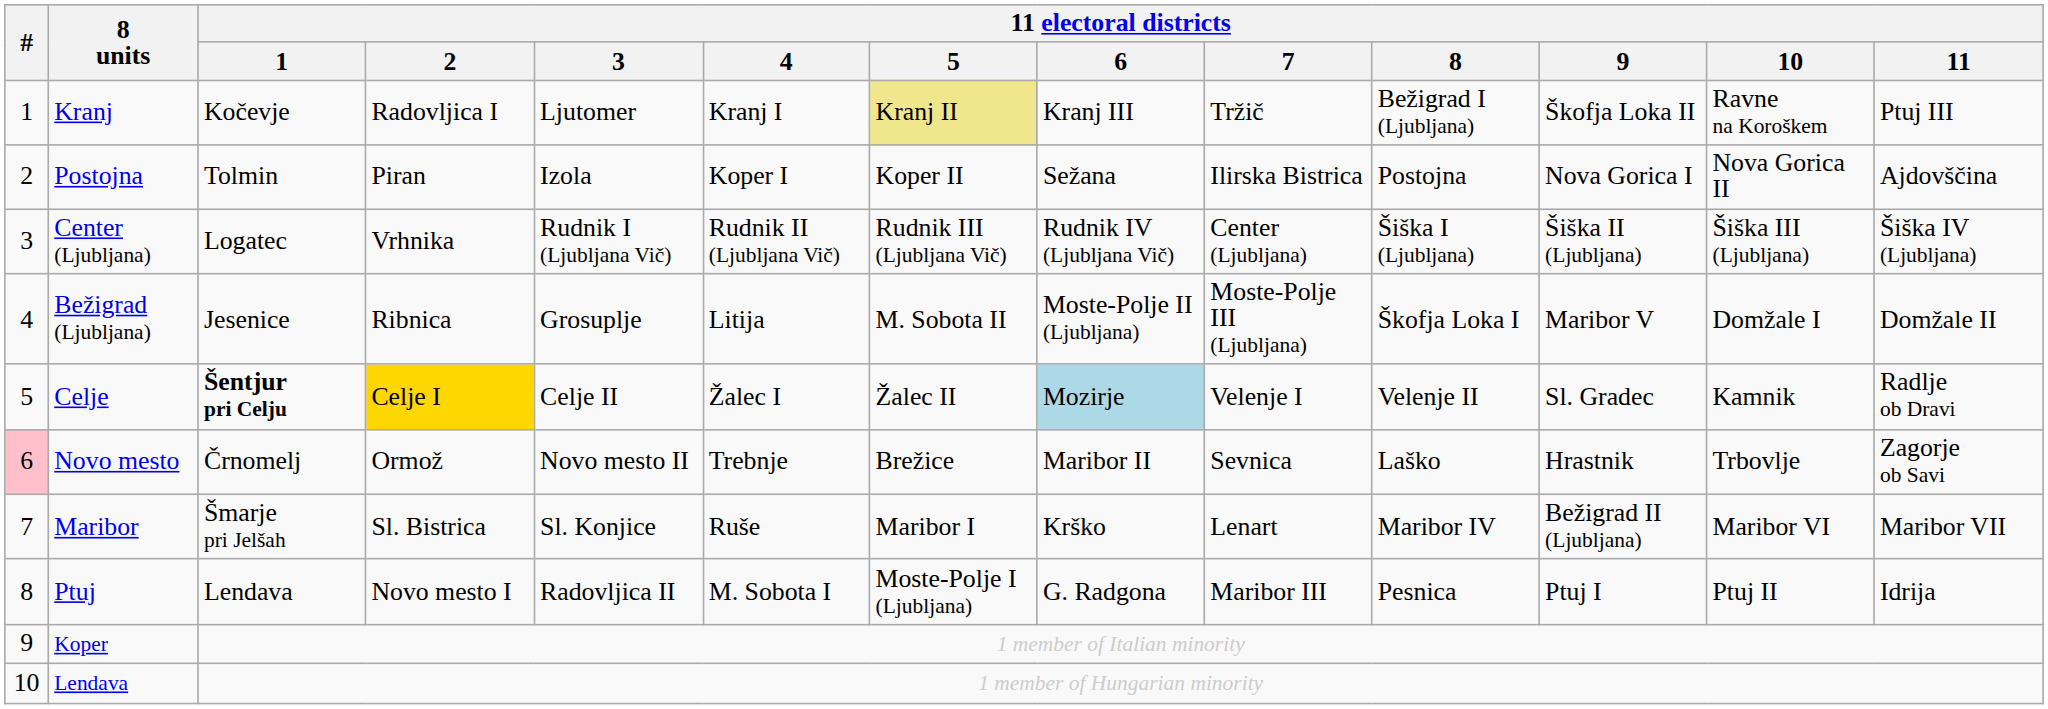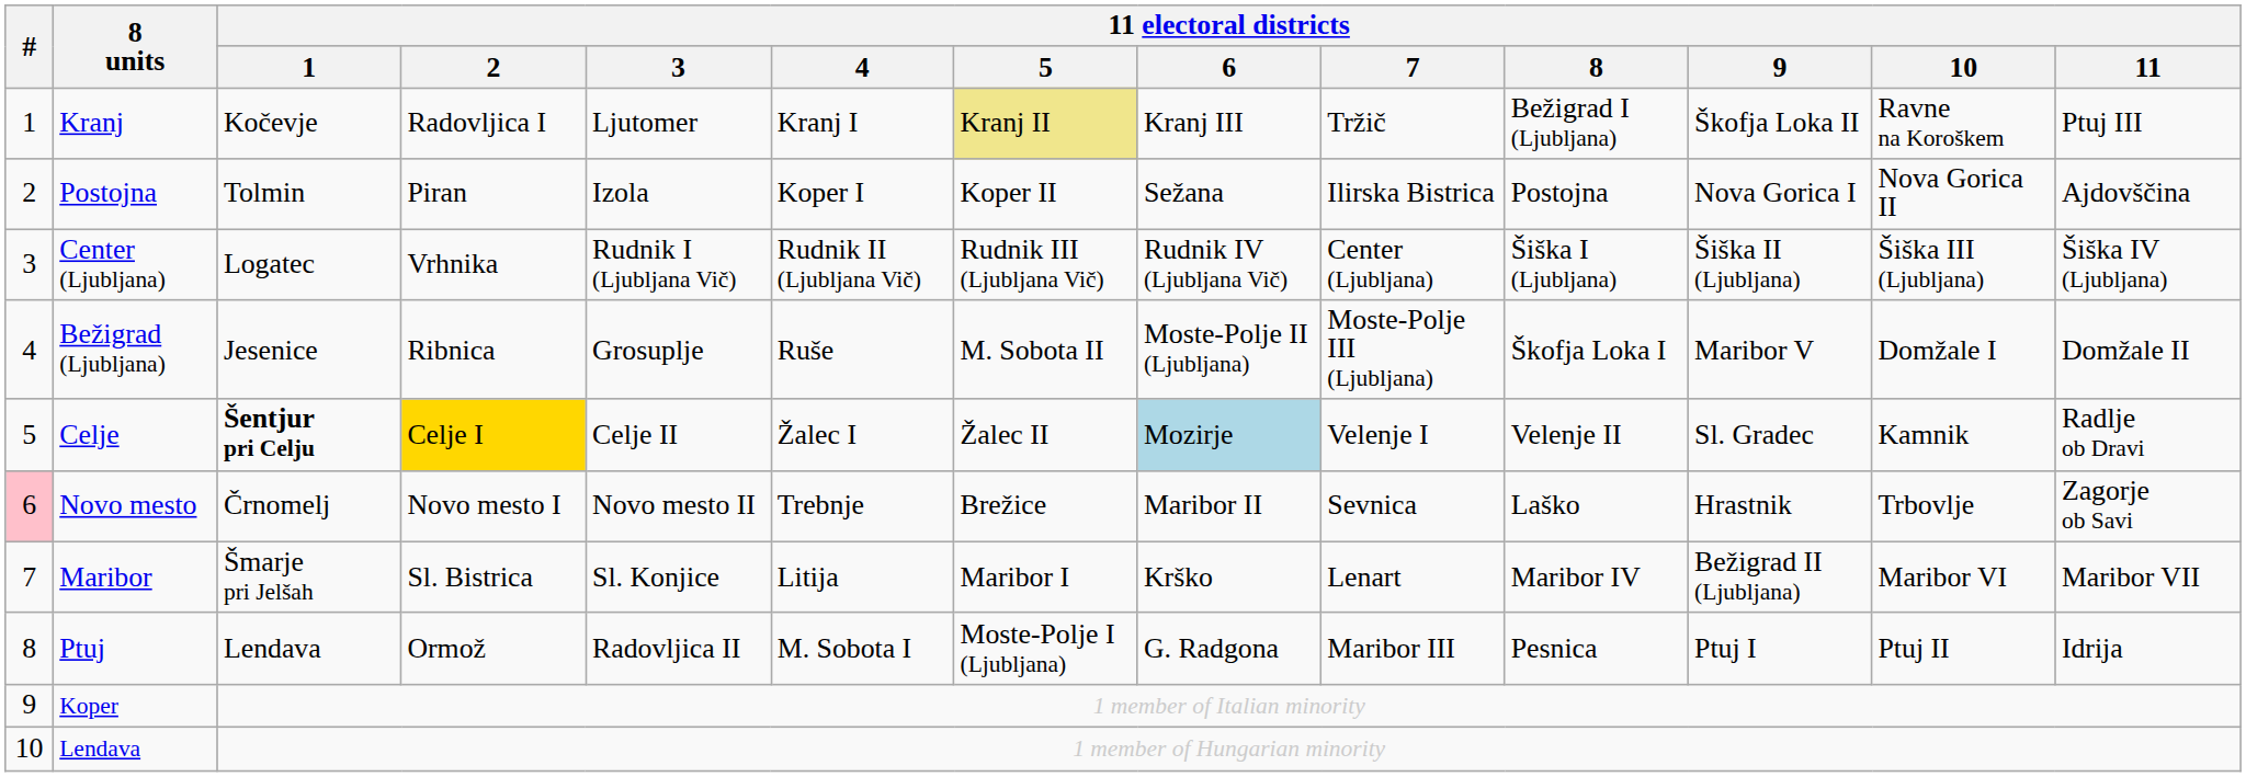 <table class="wikitable" style="text-align:left; line-height:16px; width:80%;">
 <tr>
 <th rowspan="2" width=20px>#</th>
 <th rowspan="2" width=88px>8<br>units</th>
 <th colspan="11">11 <a href='#'>electoral districts</a></th>
 </tr>
 <tr>
 <th width=100px>1</th>
 <th width=100px>2</th>
 <th width=100px>3</th>
 <th width=100px>4</th>
 <th width=100px>5</th>
 <th width=100px>6</th>
 <th width=100px>7</th>
 <th width=100px>8</th>
 <th width=100px>9</th>
 <th width=100px>10</th>
 <th width=100px>11</th>
 </tr>
 <tr>
 <td align=center>1</td>
 <td><a href='#'>Kranj</a></td>
 <td>Kočevje</td>
 <td>Radovljica I</td>
 <td>Ljutomer</td>
 <td>Kranj I</td>
 <td style="background: khaki;">Kranj II</td>
 <td>Kranj III</td>
 <td>Tržič</td>
 <td>Bežigrad I<br><small>(Ljubljana)</small></td>
 <td>Škofja Loka II</td>
 <td>Ravne<br><small>na Koroškem</small></td>
 <td>Ptuj III</td>
 </tr>
 <tr>
 <td align=center>2</td>
 <td><a href='#'>Postojna</a></td>
 <td>Tolmin</td>
 <td>Piran</td>
 <td>Izola</td>
 <td>Koper I</td>
 <td>Koper II</td>
 <td>Sežana</td>
 <td>Ilirska Bistrica</td>
 <td>Postojna</td>
 <td>Nova Gorica I</td>
 <td>Nova Gorica II</td>
 <td>Ajdovščina</td>
 </tr>
 <tr>
 <td align=center>3</td>
 <td><a href='#'>Center</a><br><small>(Ljubljana)</small></td>
 <td>Logatec</td>
 <td>Vrhnika</td>
 <td>Rudnik I<br><small>(Ljubljana Vič)</small></td>
 <td>Rudnik II<br><small>(Ljubljana Vič)</small></td>
 <td>Rudnik III<br><small>(Ljubljana Vič)</small></td>
 <td>Rudnik IV<br><small>(Ljubljana Vič)</small></td>
 <td>Center<br><small>(Ljubljana)</small></td>
 <td>Šiška I<br><small>(Ljubljana)</small></td>
 <td>Šiška II<br><small>(Ljubljana)</small></td>
 <td>Šiška III<br><small>(Ljubljana)</small></td>
 <td>Šiška IV<br><small>(Ljubljana)</small></td>
 </tr>
 <tr>
 <td align=center>4</td>
 <td><a href='#'>Bežigrad</a><br><small>(Ljubljana)</small></td>
 <td>Jesenice</td>
 <td>Ribnica</td>
 <td>Grosuplje</td>
-<td>Litija</td>
+<td>Ruše</td>
 <td>M. Sobota II</td>
 <td>Moste-Polje II<br><small>(Ljubljana)</small></td>
 <td>Moste-Polje III<br><small>(Ljubljana)</small></td>
 <td>Škofja Loka I</td>
 <td>Maribor V</td>
 <td>Domžale I</td>
 <td>Domžale II</td>
 </tr>
 <tr>
 <td align=center>5</td>
 <td><a href='#'>Celje</a></td>
 <td><strong>Šentjur<br><small>pri Celju</small></strong></td>
 <td style="background: gold;">Celje I</td>
 <td>Celje II</td>
 <td>Žalec I</td>
 <td>Žalec II</td>
 <td style="background: lightblue;">Mozirje</td>
 <td>Velenje I</td>
 <td>Velenje II</td>
 <td>Sl. Gradec</td>
 <td>Kamnik</td>
 <td>Radlje<br><small>ob Dravi</small></td>
 </tr>
 <tr>
 <td align=center style="background: pink;">6</td>
 <td><a href='#'>Novo mesto</a></td>
 <td>Črnomelj</td>
-<td>Ormož</td>
+<td>Novo mesto I</td>
 <td>Novo mesto II</td>
 <td>Trebnje</td>
 <td>Brežice</td>
 <td>Maribor II</td>
 <td>Sevnica</td>
 <td>Laško</td>
 <td>Hrastnik</td>
 <td>Trbovlje</td>
 <td>Zagorje<br><small>ob Savi</small></td>
 </tr>
 <tr>
 <td align=center>7</td>
 <td><a href='#'>Maribor</a></td>
 <td>Šmarje<br><small>pri Jelšah</small></td>
 <td>Sl. Bistrica</td>
 <td>Sl. Konjice</td>
-<td>Ruše</td>
+<td>Litija</td>
 <td>Maribor I</td>
 <td>Krško</td>
 <td>Lenart</td>
 <td>Maribor IV</td>
 <td>Bežigrad II<br><small>(Ljubljana)</small></td>
 <td>Maribor VI</td>
 <td>Maribor VII</td>
 </tr>
 <tr>
 <td align=center>8</td>
 <td><a href='#'>Ptuj</a></td>
 <td>Lendava</td>
-<td>Novo mesto I</td>
+<td>Ormož</td>
 <td>Radovljica II</td>
 <td>M. Sobota I</td>
 <td>Moste-Polje I<br><small>(Ljubljana)</small></td>
 <td>G. Radgona</td>
 <td>Maribor III</td>
 <td>Pesnica</td>
 <td>Ptuj I</td>
 <td>Ptuj II</td>
 <td>Idrija</td>
 </tr>
 <tr>
 <td align=center>9</td>
 <td><small><a href='#'>Koper</a></small></td>
 <td colspan="11" align=center style=color:#ccc><em><small>1 member of Italian minority</small></em></td>
 </tr>
 <tr>
 <td align=center>10</td>
 <td><small><a href='#'>Lendava</a></small></td>
 <td colspan="11" align=center style=color:#ccc><em><small>1 member of Hungarian minority</small></em></td>
 </tr>
 </table>
